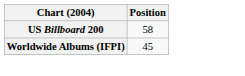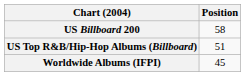 <table class="wikitable sortable plainrowheaders" style="text-align:center">
 <tr>
 <th>Chart (2004)</th>
 <th>Position</th>
 </tr>
 <tr>
 <th scope="row">US <em>Billboard</em> 200</th>
 <td>58</td>
 </tr>
 <tr>
+<th scope="row">US Top R&B/Hip-Hop Albums (<em>Billboard</em>)</th>
+<td>51</td>
+</tr>
+<tr>
 <th scope="row">Worldwide Albums (IFPI)</th>
 <td>45</td>
 </tr>
 </table>
